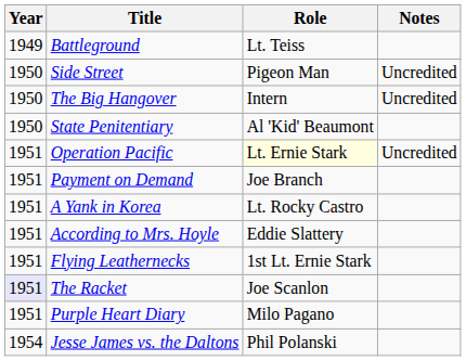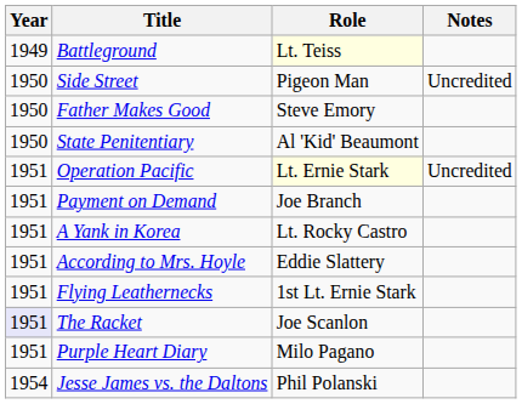 <table class="wikitable">
 <tr>
 <th>Year</th>
 <th>Title</th>
 <th>Role</th>
 <th>Notes</th>
 </tr>
 <tr>
 <td>1949</td>
 <td><em><a href='#'>Battleground</a></em></td>
-<td>Lt. Teiss</td>
+<td style="background: lightyellow;">Lt. Teiss</td>
 <td></td>
 </tr>
 <tr>
 <td>1950</td>
 <td><em><a href='#'>Side Street</a></em></td>
 <td>Pigeon Man</td>
 <td>Uncredited</td>
 </tr>
 <tr>
 <td>1950</td>
-<td><em><a href='#'>The Big Hangover</a></em></td>
-<td>Intern</td>
-<td>Uncredited</td>
+<td><em><a href='#'>Father Makes Good</a></em></td>
+<td>Steve Emory</td>
+<td></td>
 </tr>
 <tr>
 <td>1950</td>
 <td><em><a href='#'>State Penitentiary</a></em></td>
 <td>Al 'Kid' Beaumont</td>
 <td></td>
 </tr>
 <tr>
 <td>1951</td>
 <td><em><a href='#'>Operation Pacific</a></em></td>
 <td style="background: lightyellow;">Lt. Ernie Stark</td>
 <td>Uncredited</td>
 </tr>
 <tr>
 <td>1951</td>
 <td><em><a href='#'>Payment on Demand</a></em></td>
 <td>Joe Branch</td>
 <td></td>
 </tr>
 <tr>
 <td>1951</td>
 <td><em><a href='#'>A Yank in Korea</a></em></td>
 <td>Lt. Rocky Castro</td>
 <td></td>
 </tr>
 <tr>
 <td>1951</td>
 <td><em><a href='#'>According to Mrs. Hoyle</a></em></td>
 <td>Eddie Slattery</td>
 <td></td>
 </tr>
 <tr>
 <td>1951</td>
 <td><em><a href='#'>Flying Leathernecks</a></em></td>
 <td>1st Lt. Ernie Stark</td>
 <td></td>
 </tr>
 <tr>
 <td style="background: lavender;">1951</td>
 <td><em><a href='#'>The Racket</a></em></td>
 <td>Joe Scanlon</td>
 <td></td>
 </tr>
 <tr>
 <td>1951</td>
 <td><em><a href='#'>Purple Heart Diary</a></em></td>
 <td>Milo Pagano</td>
 <td></td>
 </tr>
 <tr>
 <td>1954</td>
 <td><em><a href='#'>Jesse James vs. the Daltons</a></em></td>
 <td>Phil Polanski</td>
 <td></td>
 </tr>
 </table>
